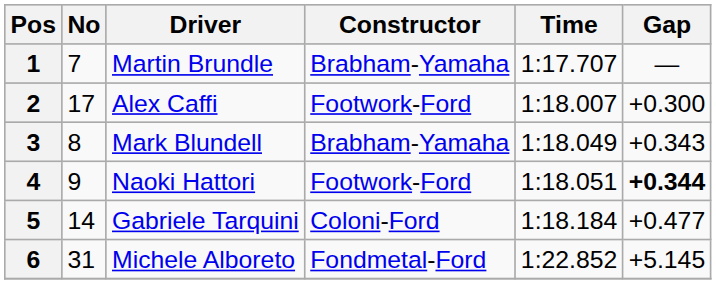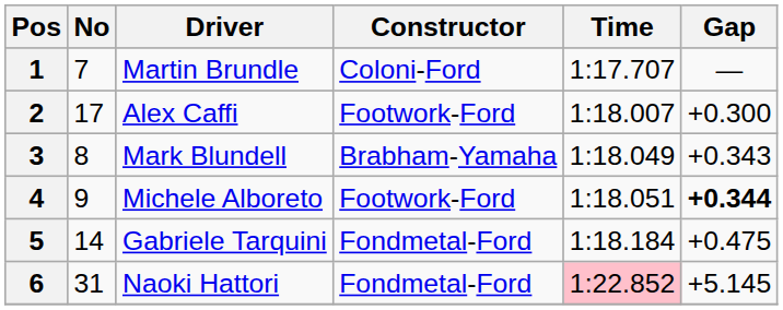 <table class="wikitable sortable" style="font-size: 95%;">
 <tr>
 <th>Pos</th>
 <th>No</th>
 <th>Driver</th>
 <th>Constructor</th>
 <th>Time</th>
 <th>Gap</th>
 </tr>
 <tr>
 <th>1</th>
 <td>7</td>
 <td> <a href='#'>Martin Brundle</a></td>
-<td><a href='#'>Brabham</a>-<a href='#'>Yamaha</a></td>
+<td><a href='#'>Coloni</a>-<a href='#'>Ford</a></td>
 <td>1:17.707</td>
 <td align="center">—</td>
 </tr>
 <tr>
 <th>2</th>
 <td>17</td>
 <td> <a href='#'>Alex Caffi</a></td>
 <td><a href='#'>Footwork</a>-<a href='#'>Ford</a></td>
 <td>1:18.007</td>
 <td>+0.300</td>
 </tr>
 <tr>
 <th>3</th>
 <td>8</td>
 <td> <a href='#'>Mark Blundell</a></td>
 <td><a href='#'>Brabham</a>-<a href='#'>Yamaha</a></td>
 <td>1:18.049</td>
 <td>+0.343</td>
 </tr>
 <tr>
 <th>4</th>
 <td>9</td>
-<td> <a href='#'>Naoki Hattori</a></td>
+<td> <a href='#'>Michele Alboreto</a></td>
 <td><a href='#'>Footwork</a>-<a href='#'>Ford</a></td>
 <td>1:18.051</td>
 <td><strong>+0.344</strong></td>
 </tr>
 <tr>
 <th>5</th>
 <td>14</td>
 <td> <a href='#'>Gabriele Tarquini</a></td>
-<td><a href='#'>Coloni</a>-<a href='#'>Ford</a></td>
+<td><a href='#'>Fondmetal</a>-<a href='#'>Ford</a></td>
 <td>1:18.184</td>
-<td>+0.477</td>
+<td>+0.475</td>
 </tr>
 <tr>
 <th>6</th>
 <td>31</td>
-<td> <a href='#'>Michele Alboreto</a></td>
+<td> <a href='#'>Naoki Hattori</a></td>
 <td><a href='#'>Fondmetal</a>-<a href='#'>Ford</a></td>
-<td>1:22.852</td>
+<td style="background: pink;">1:22.852</td>
 <td>+5.145</td>
 </tr>
 <tr>
 </tr>
 </table>
